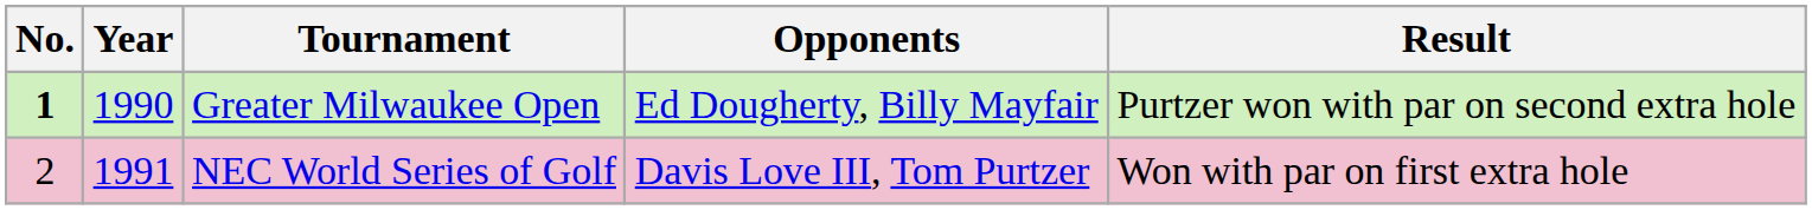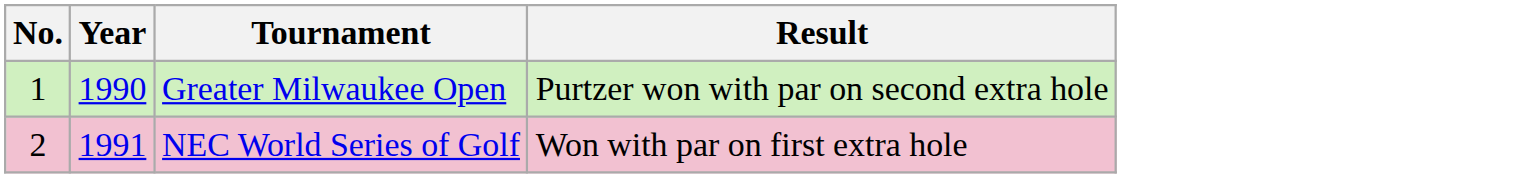 <table class="wikitable" style="font-size:95%;">
 <tr>
 <th>No.</th>
 <th>Year</th>
 <th>Tournament</th>
-<th>Opponents</th>
 <th>Result</th>
 </tr>
 <tr style="background:#D0F0C0;">
-<td align=center><strong>1</strong></td>
+<td align=center>1</td>
 <td><a href='#'>1990</a></td>
 <td><a href='#'>Greater Milwaukee Open</a></td>
-<td> <a href='#'>Ed Dougherty</a>,  <a href='#'>Billy Mayfair</a></td>
 <td>Purtzer won with par on second extra hole</td>
 </tr>
 <tr style="background:#F2C1D1;">
 <td align=center>2</td>
 <td><a href='#'>1991</a></td>
 <td><a href='#'>NEC World Series of Golf</a></td>
-<td> <a href='#'>Davis Love III</a>,  <a href='#'>Tom Purtzer</a></td>
 <td>Won with par on first extra hole</td>
 </tr>
 </table>
